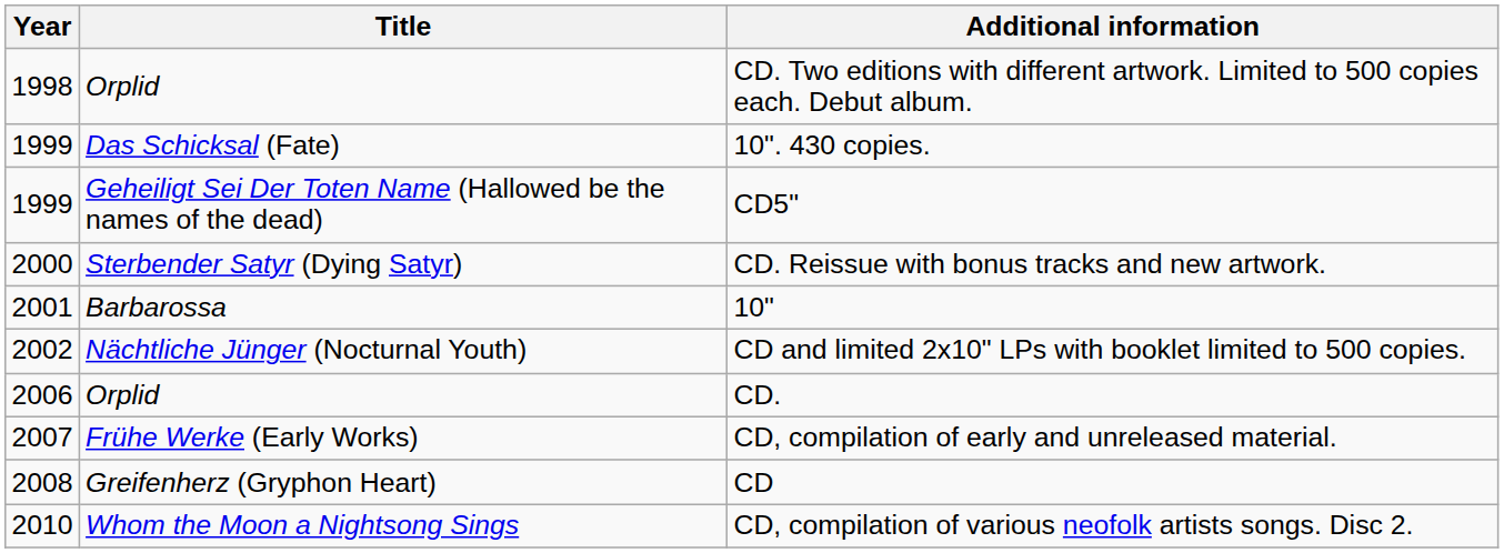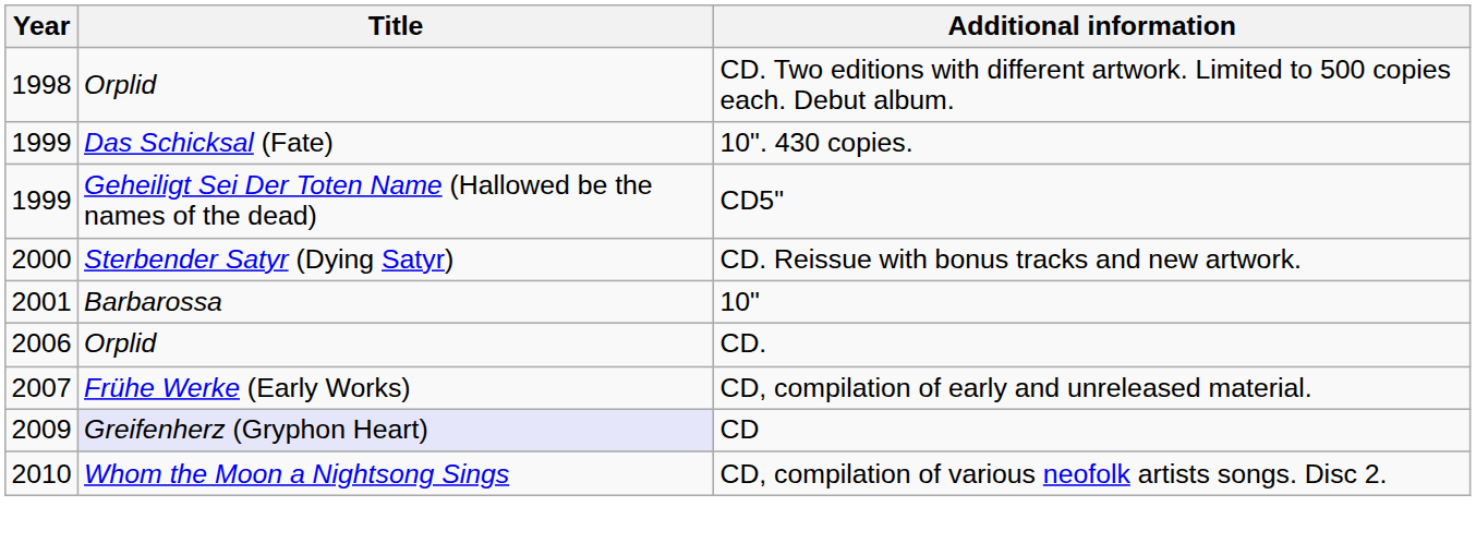 <table class="wikitable">
 <tr>
 <th>Year</th>
 <th>Title</th>
 <th>Additional information</th>
 </tr>
 <tr>
 <td>1998</td>
 <td><em>Orplid</em></td>
 <td>CD. Two editions with different artwork. Limited to 500 copies each. Debut album.</td>
 </tr>
 <tr>
 <td>1999</td>
 <td><em><a href='#'>Das Schicksal</a></em> (Fate)</td>
 <td>10". 430 copies.</td>
 </tr>
 <tr>
 <td>1999</td>
 <td><em><a href='#'>Geheiligt Sei Der Toten Name</a></em> (Hallowed be the names of the dead)</td>
 <td>CD5"</td>
 </tr>
 <tr>
 <td>2000</td>
 <td><em><a href='#'>Sterbender Satyr</a></em> (Dying <a href='#'>Satyr</a>)</td>
 <td>CD. Reissue with bonus tracks and new artwork.</td>
 </tr>
 <tr>
 <td>2001</td>
 <td><em>Barbarossa</em></td>
 <td>10"</td>
 </tr>
 <tr>
-<td>2002</td>
-<td><em><a href='#'>Nächtliche Jünger</a></em> (Nocturnal Youth)</td>
-<td>CD and limited 2x10" LPs with booklet limited to 500 copies.</td>
-</tr>
-<tr>
 <td>2006</td>
 <td><em>Orplid</em></td>
 <td>CD.</td>
 </tr>
 <tr>
 <td>2007</td>
 <td><em><a href='#'>Frühe Werke</a></em> (Early Works)</td>
 <td>CD, compilation of early and unreleased material.</td>
 </tr>
 <tr>
-<td>2008</td>
-<td><em>Greifenherz</em> (Gryphon Heart)</td>
+<td>2009</td>
+<td style="background: lavender;"><em>Greifenherz</em> (Gryphon Heart)</td>
 <td>CD</td>
 </tr>
 <tr>
 <td>2010</td>
 <td><em><a href='#'>Whom the Moon a Nightsong Sings</a></em></td>
 <td>CD, compilation of various <a href='#'>neofolk</a> artists songs. Disc 2.</td>
 </tr>
 </table>
